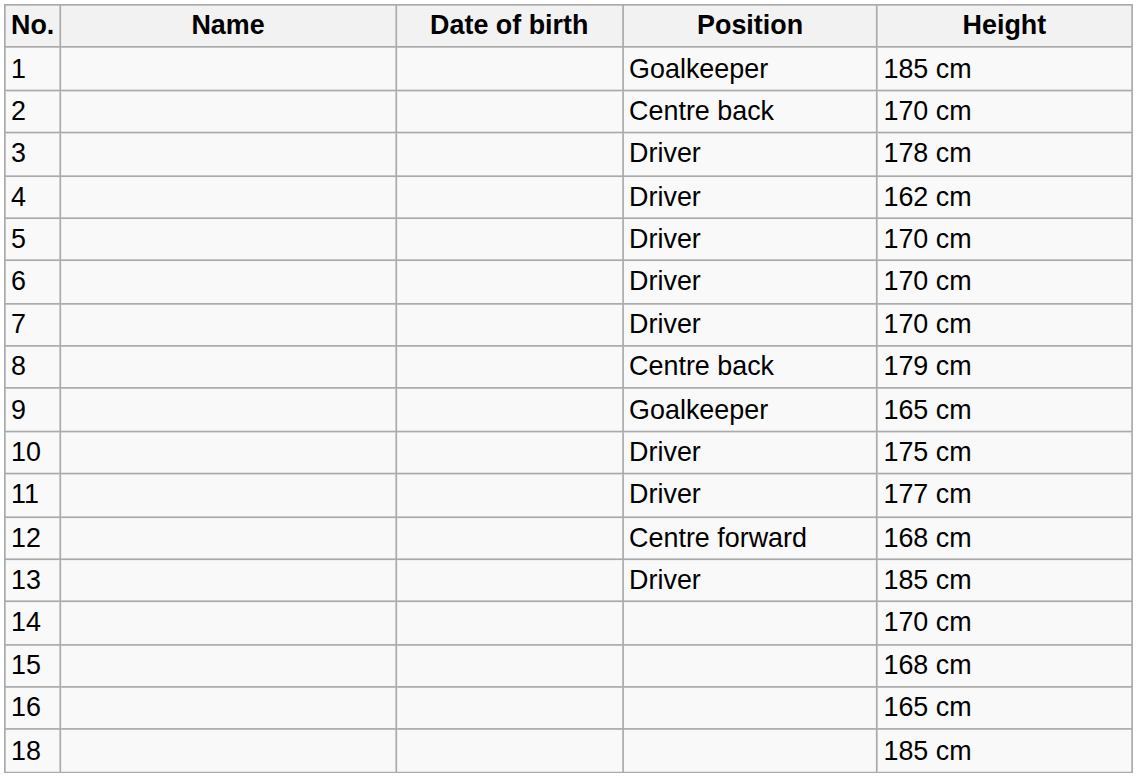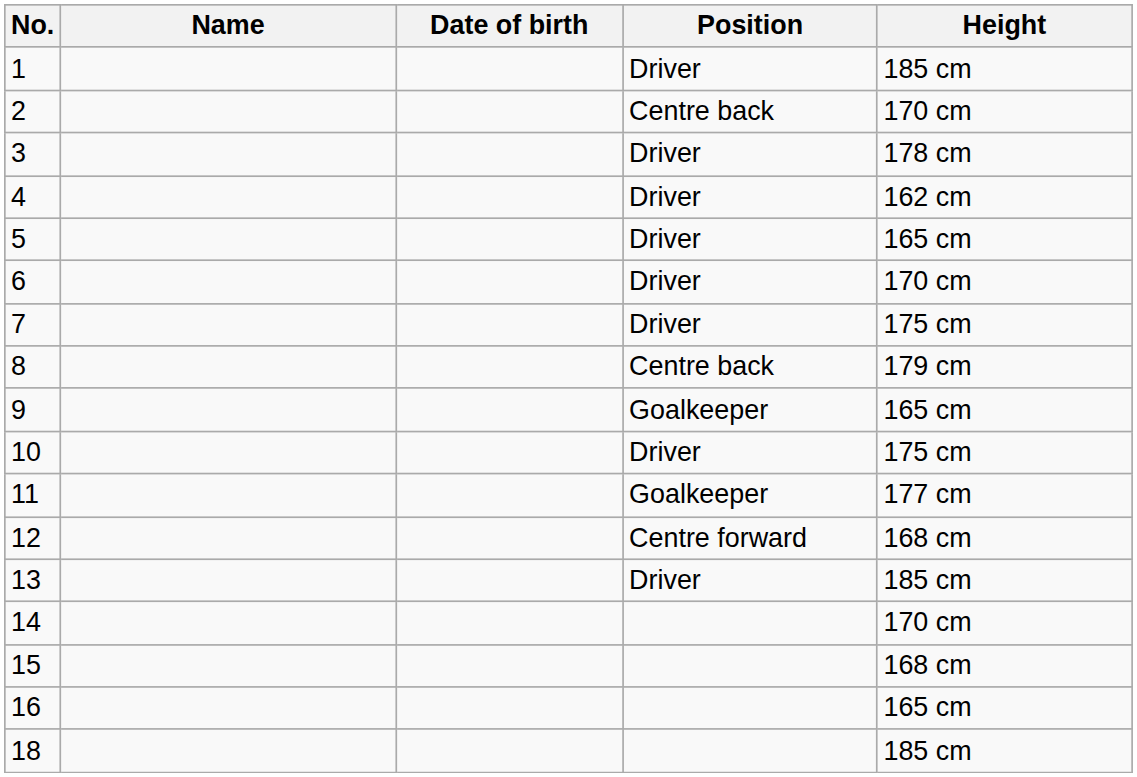 <table class=wikitable sortable style=font-size:100%; text-align:center;>
 <tr>
 <th>No.</th>
 <th style=width:12em>Name</th>
 <th style=width:8em>Date of birth</th>
 <th style=width:9em>Position</th>
 <th style=width:9em>Height</th>
 </tr>
 <tr>
 <td>1</td>
 <td align=left></td>
 <td align=right></td>
-<td>Goalkeeper</td>
+<td>Driver</td>
 <td>185 cm</td>
 </tr>
 <tr>
 <td>2</td>
 <td align=left></td>
 <td align=right></td>
 <td>Centre back</td>
 <td>170 cm</td>
 </tr>
 <tr>
 <td>3</td>
 <td align=left></td>
 <td align=right></td>
 <td>Driver</td>
 <td>178 cm</td>
 </tr>
 <tr>
 <td>4</td>
 <td align=left></td>
 <td align=right></td>
 <td>Driver</td>
 <td>162 cm</td>
 </tr>
 <tr>
 <td>5</td>
 <td align=left></td>
 <td align=right></td>
 <td>Driver</td>
-<td>170 cm</td>
+<td>165 cm</td>
 </tr>
 <tr>
 <td>6</td>
 <td align=left></td>
 <td align=right></td>
 <td>Driver</td>
 <td>170 cm</td>
 </tr>
 <tr>
 <td>7</td>
 <td align=left></td>
 <td align=right></td>
 <td>Driver</td>
-<td>170 cm</td>
+<td>175 cm</td>
 </tr>
 <tr>
 <td>8</td>
 <td align=left></td>
 <td align=right></td>
 <td>Centre back</td>
 <td>179 cm</td>
 </tr>
 <tr>
 <td>9</td>
 <td align=left></td>
 <td align=right></td>
 <td>Goalkeeper</td>
 <td>165 cm</td>
 </tr>
 <tr>
 <td>10</td>
 <td align=left></td>
 <td align=right></td>
 <td>Driver</td>
 <td>175 cm</td>
 </tr>
 <tr>
 <td>11</td>
 <td align=left></td>
 <td align=right></td>
-<td>Driver</td>
+<td>Goalkeeper</td>
 <td>177 cm</td>
 </tr>
 <tr>
 <td>12</td>
 <td align=left></td>
 <td align=right></td>
 <td>Centre forward</td>
 <td>168 cm</td>
 </tr>
 <tr>
 <td>13</td>
 <td align=left></td>
 <td align=right></td>
 <td>Driver</td>
 <td>185 cm</td>
 </tr>
 <tr>
 <td>14</td>
 <td align=left></td>
 <td align=right></td>
 <td></td>
 <td>170 cm</td>
 </tr>
 <tr>
 <td>15</td>
 <td align=left></td>
 <td align=right></td>
 <td></td>
 <td>168 cm</td>
 </tr>
 <tr>
 <td>16</td>
 <td align=left></td>
 <td align=right></td>
 <td></td>
 <td>165 cm</td>
 </tr>
 <tr>
 <td>18</td>
 <td align=left></td>
 <td align=right></td>
 <td></td>
 <td>185 cm</td>
 </tr>
 </table>
